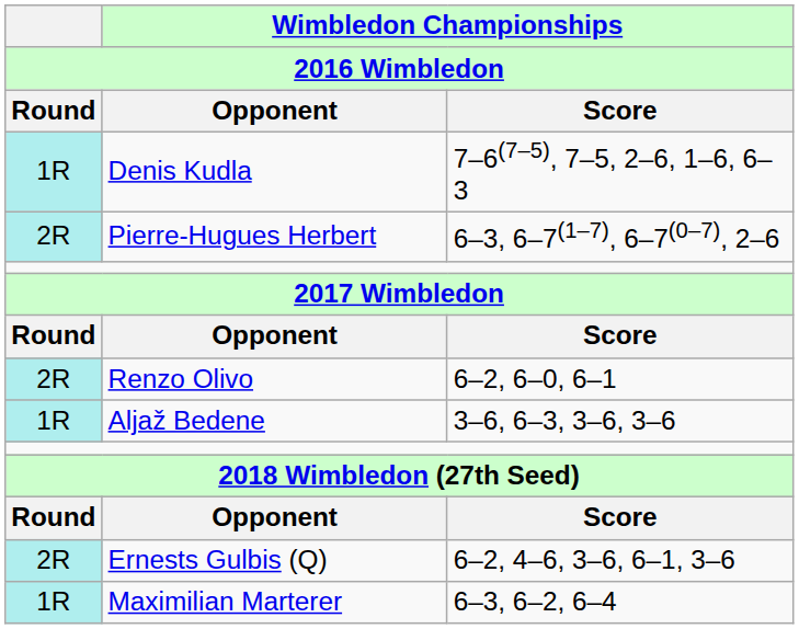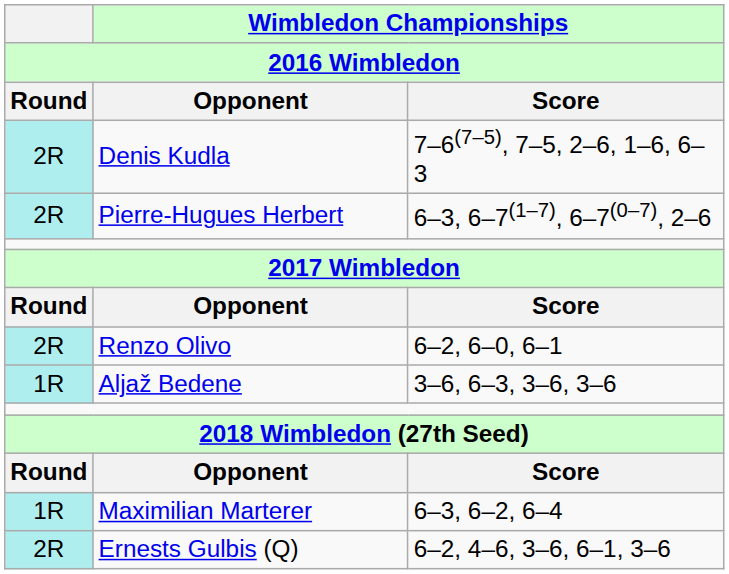 <table class="wikitable collapsible collapsed">
 <tr>
 <th></th>
 <th colspan=2 style="background:#cfc;"><a href='#'>Wimbledon Championships</a></th>
 </tr>
 <tr>
 <th colspan=3 style="background:#cfc;"><a href='#'>2016 Wimbledon</a></th>
 </tr>
 <tr>
 <th width=15>Round</th>
 <th width=200>Opponent</th>
 <th width=200>Score</th>
 </tr>
 <tr>
-<td style="text-align:center; background:#afeeee;">1R</td>
+<td style="text-align:center; background:#afeeee;">2R</td>
 <td> <a href='#'>Denis Kudla</a></td>
 <td>7–6<sup>(7–5)</sup>, 7–5, 2–6, 1–6, 6–3</td>
 </tr>
 <tr>
 <td style="text-align:center; background:#afeeee;">2R</td>
 <td> <a href='#'>Pierre-Hugues Herbert</a></td>
 <td>6–3, 6–7<sup>(1–7)</sup>, 6–7<sup>(0–7)</sup>, 2–6</td>
 </tr>
 <tr>
 <td colspan=3></td>
 </tr>
 <tr>
 <th colspan=3 style="background:#cfc;"><a href='#'>2017 Wimbledon</a></th>
 </tr>
 <tr>
 <th width=15>Round</th>
 <th width=200>Opponent</th>
 <th width=200>Score</th>
 </tr>
 <tr>
 <td style="text-align:center; background:#afeeee;">2R</td>
 <td> <a href='#'>Renzo Olivo</a></td>
 <td>6–2, 6–0, 6–1</td>
 </tr>
 <tr>
 <td style="text-align:center; background:#afeeee;">1R</td>
 <td> <a href='#'>Aljaž Bedene</a></td>
 <td>3–6, 6–3, 3–6, 3–6</td>
 </tr>
 <tr>
 <td colspan=3></td>
 </tr>
 <tr>
 <th colspan=3 style="background:#cfc;"><a href='#'>2018 Wimbledon</a> (27th Seed)</th>
 </tr>
 <tr>
 <th width=15>Round</th>
 <th width=200>Opponent</th>
 <th width=200>Score</th>
 </tr>
 <tr>
+<td style="text-align:center; background:#afeeee;">1R</td>
+<td> <a href='#'>Maximilian Marterer</a></td>
+<td>6–3, 6–2, 6–4</td>
+</tr>
+<tr>
 <td style="text-align:center; background:#afeeee;">2R</td>
 <td> <a href='#'>Ernests Gulbis</a> (Q)</td>
 <td>6–2, 4–6, 3–6, 6–1, 3–6</td>
 </tr>
-<tr>
-<td style="text-align:center; background:#afeeee;">1R</td>
-<td> <a href='#'>Maximilian Marterer</a></td>
-<td>6–3, 6–2, 6–4</td>
-</tr>
 </table>
